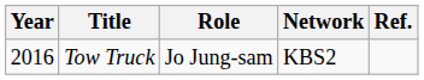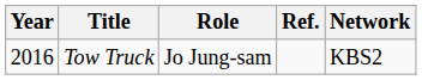 <table class="wikitable sortable">
 <tr>
 <th>Year</th>
 <th>Title</th>
 <th>Role</th>
+<th>Ref.</th>
 <th>Network</th>
-<th>Ref.</th>
 </tr>
 <tr>
 <td>2016</td>
 <td><em>Tow Truck</em></td>
 <td>Jo Jung-sam</td>
+<td></td>
 <td>KBS2</td>
-<td></td>
 </tr>
 </table>
